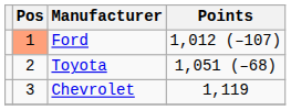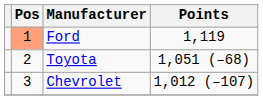 <table class="wikitable" style="font-size: 95%">
 <tr>
 <th></th>
 <th>Pos</th>
 <th>Manufacturer</th>
 <th>Points</th>
 </tr>
 <tr>
 <td align="left"></td>
 <td style="background: lightsalmon; text-align:center;">1</td>
 <td><a href='#'>Ford</a></td>
-<td style="text-align:center;">1,012 (–107)</td>
+<td style="text-align:center;">1,119</td>
 </tr>
 <tr>
 <td align="left"></td>
 <td style="text-align:center;">2</td>
 <td><a href='#'>Toyota</a></td>
 <td style="text-align:center;">1,051 (–68)</td>
 </tr>
 <tr>
 <td align="left"></td>
 <td style="text-align:center;">3</td>
 <td><a href='#'>Chevrolet</a></td>
-<td style="text-align:center;">1,119</td>
+<td style="text-align:center;">1,012 (–107)</td>
 </tr>
 <tr class="sortbottom">
 </tr>
 </table>
